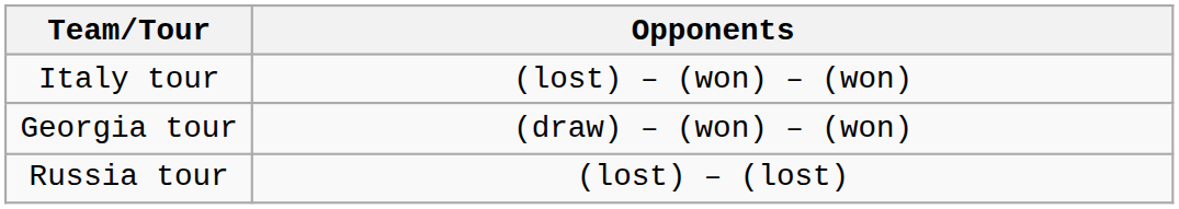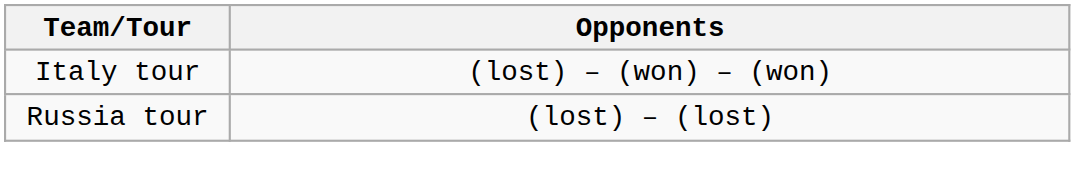 <table class="wikitable" style="text-align:center">
 <tr>
 <th width="100">Team/Tour</th>
 <th width="390">Opponents</th>
 </tr>
 <tr>
 <td>Italy tour</td>
 <td> (lost) –  (won) –  (won)</td>
 </tr>
 <tr>
-<td>Georgia tour</td>
-<td> (draw) –  (won) –  (won)</td>
-</tr>
-<tr>
 <td>Russia tour</td>
 <td> (lost) –  (lost)</td>
 </tr>
 </table>
